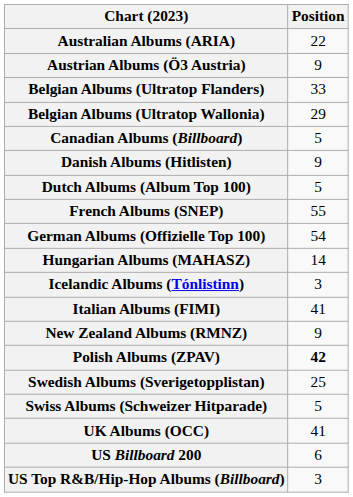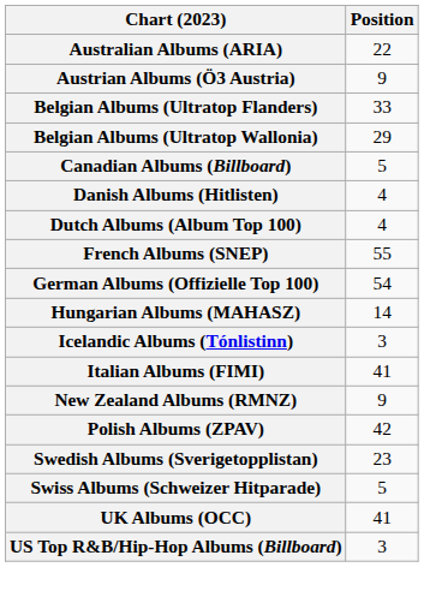 <table class="wikitable sortable plainrowheaders" style="text-align:center">
 <tr>
 <th scope="col">Chart (2023)</th>
 <th scope="col">Position</th>
 </tr>
 <tr>
 <th scope="row">Australian Albums (ARIA)</th>
 <td>22</td>
 </tr>
 <tr>
 <th scope="row">Austrian Albums (Ö3 Austria)</th>
 <td>9</td>
 </tr>
 <tr>
 <th scope="row">Belgian Albums (Ultratop Flanders)</th>
 <td>33</td>
 </tr>
 <tr>
 <th scope="row">Belgian Albums (Ultratop Wallonia)</th>
 <td>29</td>
 </tr>
 <tr>
 <th scope="row">Canadian Albums (<em>Billboard</em>)</th>
 <td>5</td>
 </tr>
 <tr>
 <th scope="row">Danish Albums (Hitlisten)</th>
-<td>9</td>
+<td>4</td>
 </tr>
 <tr>
 <th scope="row">Dutch Albums (Album Top 100)</th>
-<td>5</td>
+<td>4</td>
 </tr>
 <tr>
 <th scope="row">French Albums (SNEP)</th>
 <td>55</td>
 </tr>
 <tr>
 <th scope="row">German Albums (Offizielle Top 100)</th>
 <td>54</td>
 </tr>
 <tr>
 <th scope="row">Hungarian Albums (MAHASZ)</th>
 <td>14</td>
 </tr>
 <tr>
 <th scope="row">Icelandic Albums (<a href='#'>Tónlistinn</a>)</th>
 <td>3</td>
 </tr>
 <tr>
 <th scope="row">Italian Albums (FIMI)</th>
 <td>41</td>
 </tr>
 <tr>
 <th scope="row">New Zealand Albums (RMNZ)</th>
 <td>9</td>
 </tr>
 <tr>
 <th scope="row">Polish Albums (ZPAV)</th>
-<td><strong>42</strong></td>
+<td>42</td>
 </tr>
 <tr>
 <th scope="row">Swedish Albums (Sverigetopplistan)</th>
-<td>25</td>
+<td>23</td>
 </tr>
 <tr>
 <th scope="row">Swiss Albums (Schweizer Hitparade)</th>
 <td>5</td>
 </tr>
 <tr>
 <th scope="row">UK Albums (OCC)</th>
 <td>41</td>
 </tr>
 <tr>
-<th scope="row">US <em>Billboard</em> 200</th>
-<td>6</td>
-</tr>
-<tr>
 <th scope="row">US Top R&B/Hip-Hop Albums (<em>Billboard</em>)</th>
 <td>3</td>
 </tr>
 </table>
